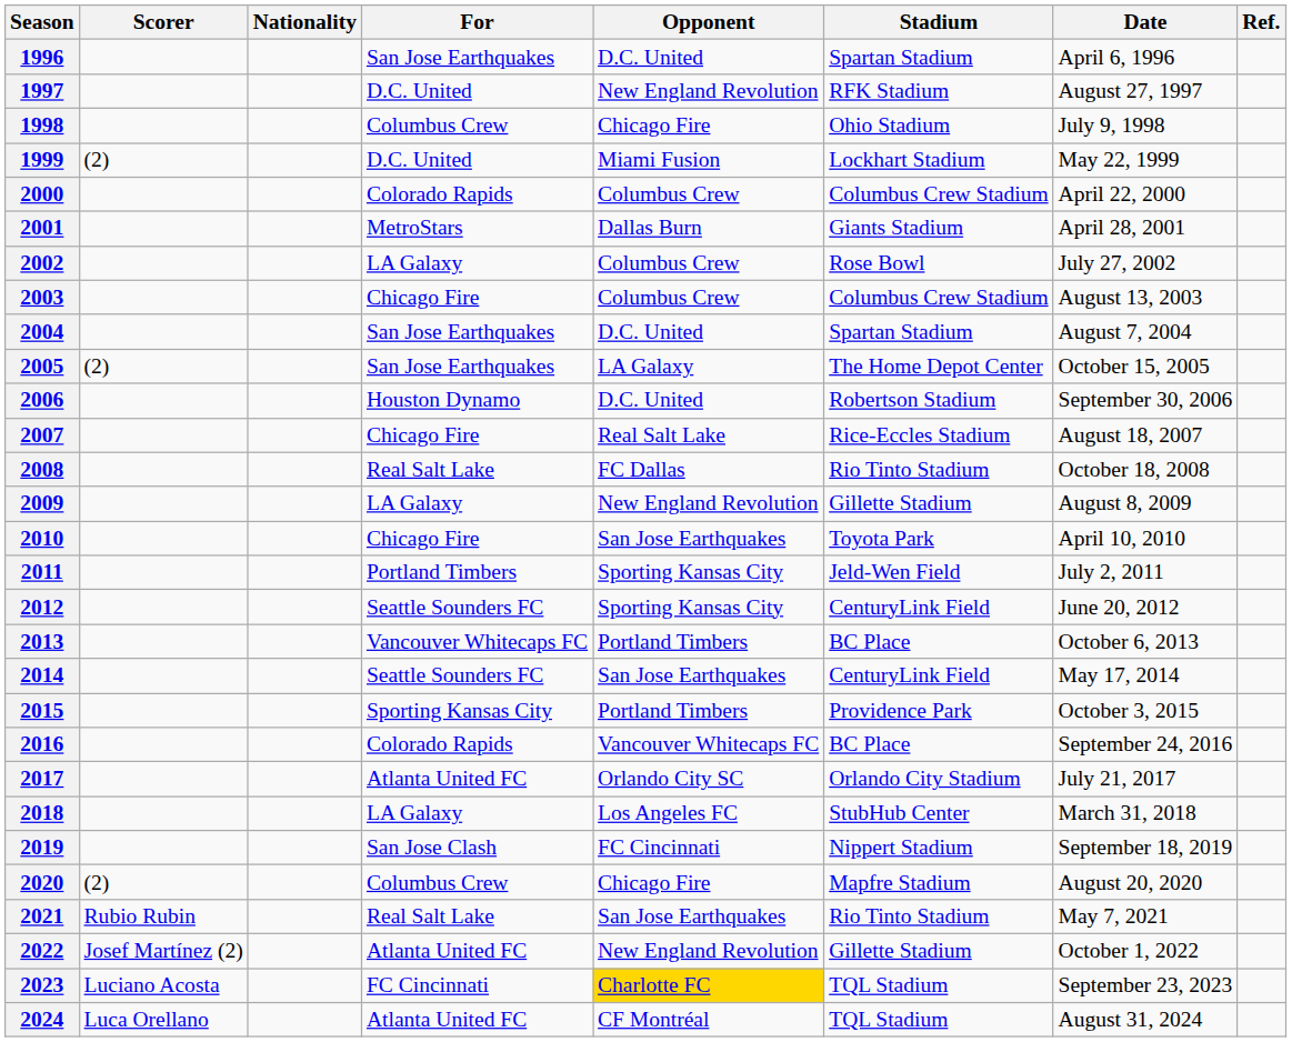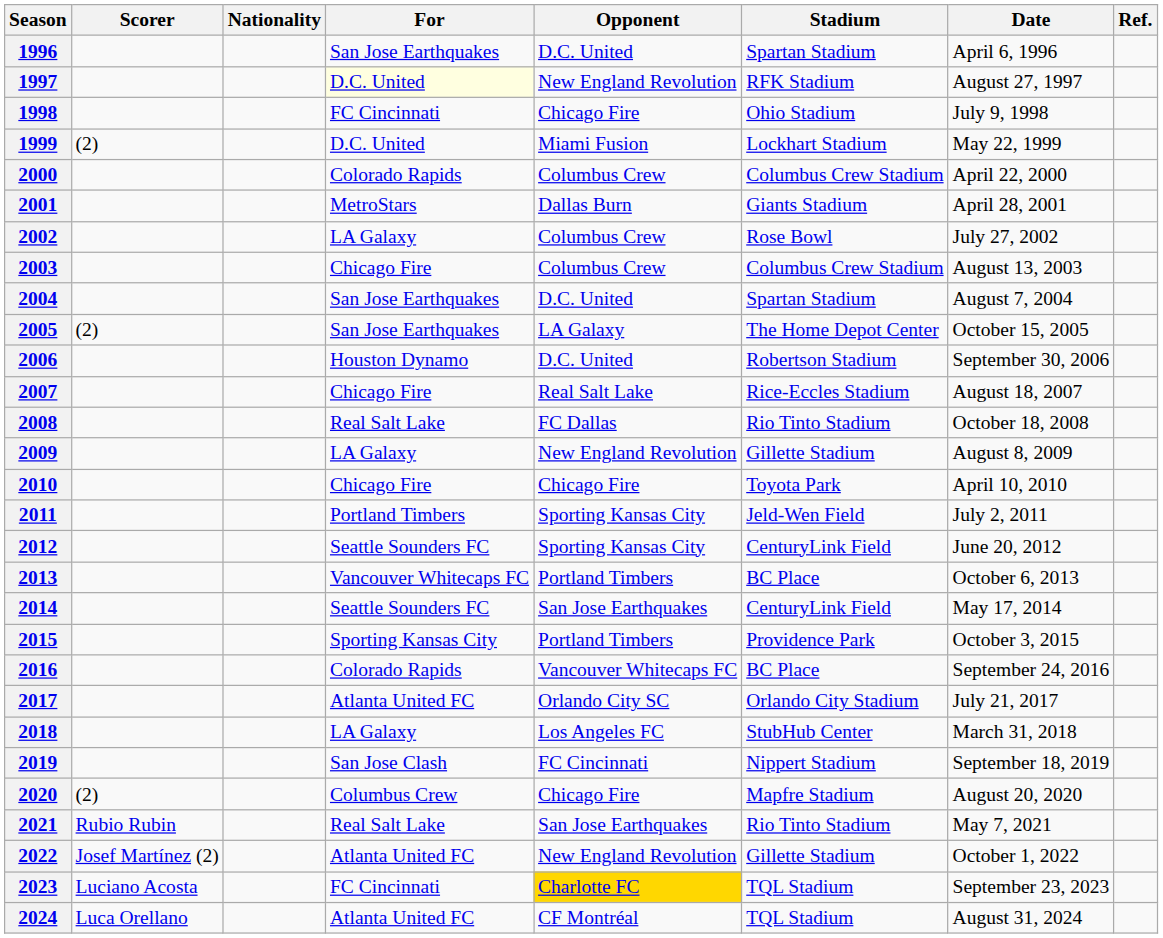 <table class="wikitable sortable">
 <tr>
 <th>Season</th>
 <th>Scorer</th>
 <th>Nationality</th>
 <th>For</th>
 <th>Opponent</th>
 <th>Stadium</th>
 <th>Date</th>
 <th>Ref.</th>
 </tr>
 <tr>
 <th scope="row"><a href='#'>1996</a></th>
 <td></td>
 <td></td>
 <td><a href='#'>San Jose Earthquakes</a></td>
 <td><a href='#'>D.C. United</a></td>
 <td><a href='#'>Spartan Stadium</a></td>
 <td>April 6, 1996</td>
 <td></td>
 </tr>
 <tr>
 <th scope="row"><a href='#'>1997</a></th>
 <td></td>
 <td></td>
-<td><a href='#'>D.C. United</a></td>
+<td style="background: lightyellow;"><a href='#'>D.C. United</a></td>
 <td><a href='#'>New England Revolution</a></td>
 <td><a href='#'>RFK Stadium</a></td>
 <td>August 27, 1997</td>
 <td></td>
 </tr>
 <tr>
 <th scope="row"><a href='#'>1998</a></th>
 <td></td>
 <td></td>
-<td><a href='#'>Columbus Crew</a></td>
+<td><a href='#'>FC Cincinnati</a></td>
 <td><a href='#'>Chicago Fire</a></td>
 <td><a href='#'>Ohio Stadium</a></td>
 <td>July 9, 1998</td>
 <td></td>
 </tr>
 <tr>
 <th scope="row"><a href='#'>1999</a></th>
 <td> (2)</td>
 <td></td>
 <td><a href='#'>D.C. United</a></td>
 <td><a href='#'>Miami Fusion</a></td>
 <td><a href='#'>Lockhart Stadium</a></td>
 <td>May 22, 1999</td>
 <td></td>
 </tr>
 <tr>
 <th scope="row"><a href='#'>2000</a></th>
 <td></td>
 <td></td>
 <td><a href='#'>Colorado Rapids</a></td>
 <td><a href='#'>Columbus Crew</a></td>
 <td><a href='#'>Columbus Crew Stadium</a></td>
 <td>April 22, 2000</td>
 <td></td>
 </tr>
 <tr>
 <th scope="row"><a href='#'>2001</a></th>
 <td></td>
 <td></td>
 <td><a href='#'>MetroStars</a></td>
 <td><a href='#'>Dallas Burn</a></td>
 <td><a href='#'>Giants Stadium</a></td>
 <td>April 28, 2001</td>
 <td></td>
 </tr>
 <tr>
 <th scope="row"><a href='#'>2002</a></th>
 <td></td>
 <td></td>
 <td><a href='#'>LA Galaxy</a></td>
 <td><a href='#'>Columbus Crew</a></td>
 <td><a href='#'>Rose Bowl</a></td>
 <td>July 27, 2002</td>
 <td></td>
 </tr>
 <tr>
 <th scope="row"><a href='#'>2003</a></th>
 <td></td>
 <td></td>
 <td><a href='#'>Chicago Fire</a></td>
 <td><a href='#'>Columbus Crew</a></td>
 <td><a href='#'>Columbus Crew Stadium</a></td>
 <td>August 13, 2003</td>
 <td></td>
 </tr>
 <tr>
 <th scope="row"><a href='#'>2004</a></th>
 <td></td>
 <td></td>
 <td><a href='#'>San Jose Earthquakes</a></td>
 <td><a href='#'>D.C. United</a></td>
 <td><a href='#'>Spartan Stadium</a></td>
 <td>August 7, 2004</td>
 <td></td>
 </tr>
 <tr>
 <th scope="row"><a href='#'>2005</a></th>
 <td> (2)</td>
 <td></td>
 <td><a href='#'>San Jose Earthquakes</a></td>
 <td><a href='#'>LA Galaxy</a></td>
 <td><a href='#'>The Home Depot Center</a></td>
 <td>October 15, 2005</td>
 <td></td>
 </tr>
 <tr>
 <th scope="row"><a href='#'>2006</a></th>
 <td></td>
 <td></td>
 <td><a href='#'>Houston Dynamo</a></td>
 <td><a href='#'>D.C. United</a></td>
 <td><a href='#'>Robertson Stadium</a></td>
 <td>September 30, 2006</td>
 <td></td>
 </tr>
 <tr>
 <th scope="row"><a href='#'>2007</a></th>
 <td></td>
 <td></td>
 <td><a href='#'>Chicago Fire</a></td>
 <td><a href='#'>Real Salt Lake</a></td>
 <td><a href='#'>Rice-Eccles Stadium</a></td>
 <td>August 18, 2007</td>
 <td></td>
 </tr>
 <tr>
 <th scope="row"><a href='#'>2008</a></th>
 <td></td>
 <td></td>
 <td><a href='#'>Real Salt Lake</a></td>
 <td><a href='#'>FC Dallas</a></td>
 <td><a href='#'>Rio Tinto Stadium</a></td>
 <td>October 18, 2008</td>
 <td></td>
 </tr>
 <tr>
 <th scope="row"><a href='#'>2009</a></th>
 <td></td>
 <td></td>
 <td><a href='#'>LA Galaxy</a></td>
 <td><a href='#'>New England Revolution</a></td>
 <td><a href='#'>Gillette Stadium</a></td>
 <td>August 8, 2009</td>
 <td></td>
 </tr>
 <tr>
 <th scope="row"><a href='#'>2010</a></th>
 <td></td>
 <td></td>
 <td><a href='#'>Chicago Fire</a></td>
-<td><a href='#'>San Jose Earthquakes</a></td>
+<td><a href='#'>Chicago Fire</a></td>
 <td><a href='#'>Toyota Park</a></td>
 <td>April 10, 2010</td>
 <td></td>
 </tr>
 <tr>
 <th scope="row"><a href='#'>2011</a></th>
 <td></td>
 <td></td>
 <td><a href='#'>Portland Timbers</a></td>
 <td><a href='#'>Sporting Kansas City</a></td>
 <td><a href='#'>Jeld-Wen Field</a></td>
 <td>July 2, 2011</td>
 <td></td>
 </tr>
 <tr>
 <th scope="row"><a href='#'>2012</a></th>
 <td></td>
 <td></td>
 <td><a href='#'>Seattle Sounders FC</a></td>
 <td><a href='#'>Sporting Kansas City</a></td>
 <td><a href='#'>CenturyLink Field</a></td>
 <td>June 20, 2012</td>
 <td></td>
 </tr>
 <tr>
 <th scope="row"><a href='#'>2013</a></th>
 <td></td>
 <td></td>
 <td><a href='#'>Vancouver Whitecaps FC</a></td>
 <td><a href='#'>Portland Timbers</a></td>
 <td><a href='#'>BC Place</a></td>
 <td>October 6, 2013</td>
 <td></td>
 </tr>
 <tr>
 <th scope="row"><a href='#'>2014</a></th>
 <td></td>
 <td></td>
 <td><a href='#'>Seattle Sounders FC</a></td>
 <td><a href='#'>San Jose Earthquakes</a></td>
 <td><a href='#'>CenturyLink Field</a></td>
 <td>May 17, 2014</td>
 <td></td>
 </tr>
 <tr>
 <th scope="row"><a href='#'>2015</a></th>
 <td></td>
 <td></td>
 <td><a href='#'>Sporting Kansas City</a></td>
 <td><a href='#'>Portland Timbers</a></td>
 <td><a href='#'>Providence Park</a></td>
 <td>October 3, 2015</td>
 <td></td>
 </tr>
 <tr>
 <th scope="row"><a href='#'>2016</a></th>
 <td></td>
 <td></td>
 <td><a href='#'>Colorado Rapids</a></td>
 <td><a href='#'>Vancouver Whitecaps FC</a></td>
 <td><a href='#'>BC Place</a></td>
 <td>September 24, 2016</td>
 <td></td>
 </tr>
 <tr>
 <th scope="row"><a href='#'>2017</a></th>
 <td></td>
 <td></td>
 <td><a href='#'>Atlanta United FC</a></td>
 <td><a href='#'>Orlando City SC</a></td>
 <td><a href='#'>Orlando City Stadium</a></td>
 <td>July 21, 2017</td>
 <td></td>
 </tr>
 <tr>
 <th scope="row"><a href='#'>2018</a></th>
 <td></td>
 <td></td>
 <td><a href='#'>LA Galaxy</a></td>
 <td><a href='#'>Los Angeles FC</a></td>
 <td><a href='#'>StubHub Center</a></td>
 <td>March 31, 2018</td>
 <td></td>
 </tr>
 <tr>
 <th scope="row"><a href='#'>2019</a></th>
 <td></td>
 <td></td>
 <td><a href='#'>San Jose Clash</a></td>
 <td><a href='#'>FC Cincinnati</a></td>
 <td><a href='#'>Nippert Stadium</a></td>
 <td>September 18, 2019</td>
 <td></td>
 </tr>
 <tr>
 <th scope="row"><a href='#'>2020</a></th>
 <td> (2)</td>
 <td></td>
 <td><a href='#'>Columbus Crew</a></td>
 <td><a href='#'>Chicago Fire</a></td>
 <td><a href='#'>Mapfre Stadium</a></td>
 <td>August 20, 2020</td>
 <td></td>
 </tr>
 <tr>
 <th scope="row"><a href='#'>2021</a></th>
 <td><a href='#'>Rubio Rubin</a></td>
 <td></td>
 <td><a href='#'>Real Salt Lake</a></td>
 <td><a href='#'>San Jose Earthquakes</a></td>
 <td><a href='#'>Rio Tinto Stadium</a></td>
 <td>May 7, 2021</td>
 <td></td>
 </tr>
 <tr>
 <th scope="row"><a href='#'>2022</a></th>
 <td><a href='#'>Josef Martínez</a> (2)</td>
 <td></td>
 <td><a href='#'>Atlanta United FC</a></td>
 <td><a href='#'>New England Revolution</a></td>
 <td><a href='#'>Gillette Stadium</a></td>
 <td>October 1, 2022</td>
 <td></td>
 </tr>
 <tr>
 <th scope="row"><a href='#'>2023</a></th>
 <td><a href='#'>Luciano Acosta</a></td>
 <td></td>
 <td><a href='#'>FC Cincinnati</a></td>
 <td style="background: gold;"><a href='#'>Charlotte FC</a></td>
 <td><a href='#'>TQL Stadium</a></td>
 <td>September 23, 2023</td>
 <td></td>
 </tr>
 <tr>
 <th scope="row"><a href='#'>2024</a></th>
 <td><a href='#'>Luca Orellano</a></td>
 <td></td>
 <td><a href='#'>Atlanta United FC</a></td>
 <td><a href='#'>CF Montréal</a></td>
 <td><a href='#'>TQL Stadium</a></td>
 <td>August 31, 2024</td>
 <td></td>
 </tr>
 </table>
